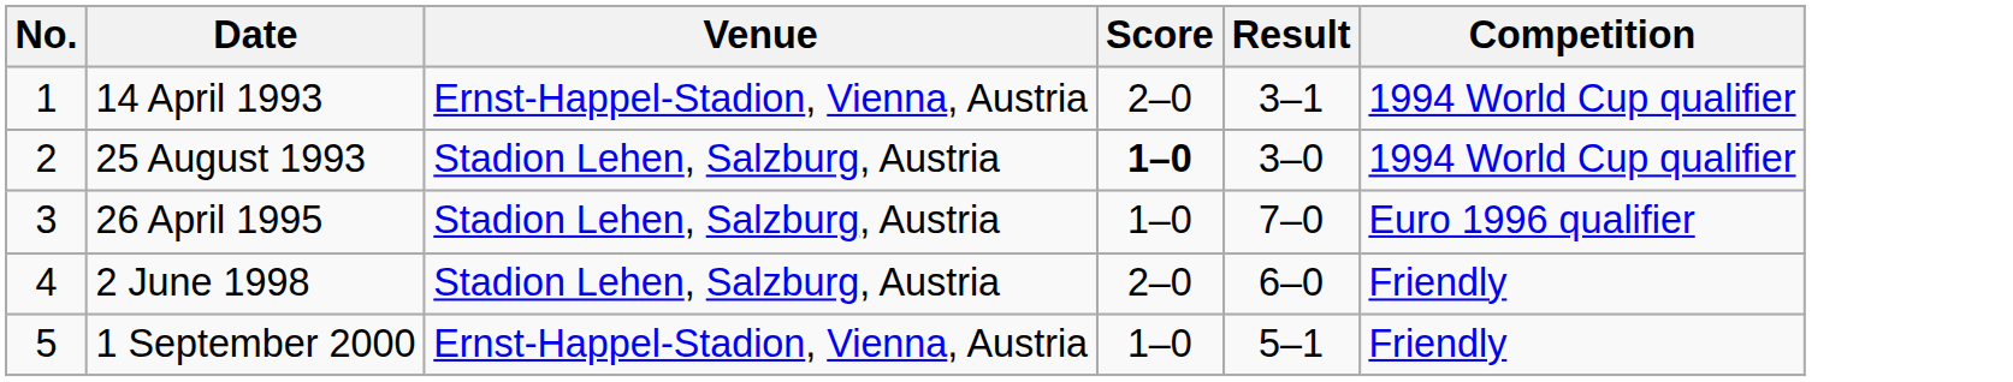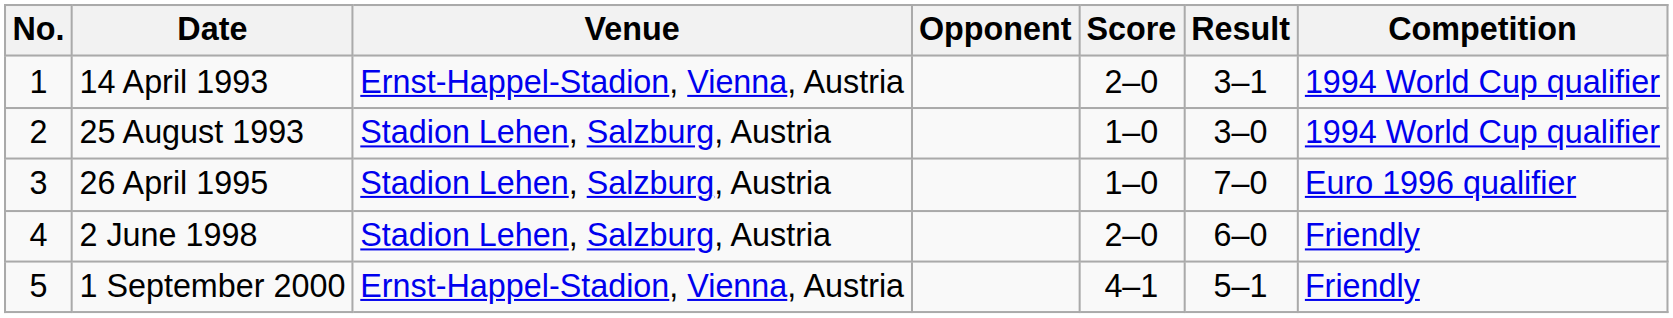 <table class="wikitable sortable">
 <tr>
 <th scope="col">No.</th>
 <th scope="col">Date</th>
 <th scope="col">Venue</th>
+<th scope="col">Opponent</th>
 <th scope="col">Score</th>
 <th scope="col">Result</th>
 <th scope="col">Competition</th>
 </tr>
 <tr>
 <td align="center">1</td>
 <td>14 April 1993</td>
 <td><a href='#'>Ernst-Happel-Stadion</a>, <a href='#'>Vienna</a>, Austria</td>
+<td></td>
 <td align="center">2–0</td>
 <td align="center">3–1</td>
 <td><a href='#'>1994 World Cup qualifier</a></td>
 </tr>
 <tr>
 <td align="center">2</td>
 <td>25 August 1993</td>
 <td><a href='#'>Stadion Lehen</a>, <a href='#'>Salzburg</a>, Austria</td>
-<td align="center"><strong>1–0</strong></td>
+<td></td>
+<td align="center">1–0</td>
 <td align="center">3–0</td>
 <td><a href='#'>1994 World Cup qualifier</a></td>
 </tr>
 <tr>
 <td align="center">3</td>
 <td>26 April 1995</td>
 <td><a href='#'>Stadion Lehen</a>, <a href='#'>Salzburg</a>, Austria</td>
+<td></td>
 <td align="center">1–0</td>
 <td align="center">7–0</td>
 <td><a href='#'>Euro 1996 qualifier</a></td>
 </tr>
 <tr>
 <td align="center">4</td>
 <td>2 June 1998</td>
 <td><a href='#'>Stadion Lehen</a>, <a href='#'>Salzburg</a>, Austria</td>
+<td></td>
 <td align="center">2–0</td>
 <td align="center">6–0</td>
 <td><a href='#'>Friendly</a></td>
 </tr>
 <tr>
 <td align="center">5</td>
 <td>1 September 2000</td>
 <td><a href='#'>Ernst-Happel-Stadion</a>, <a href='#'>Vienna</a>, Austria</td>
-<td align="center">1–0</td>
+<td></td>
+<td align="center">4–1</td>
 <td align="center">5–1</td>
 <td><a href='#'>Friendly</a></td>
 </tr>
 </table>
